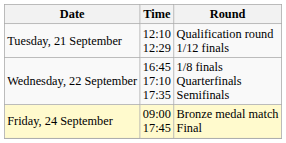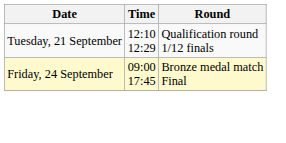 <table class="wikitable">
 <tr>
 <th>Date</th>
 <th>Time</th>
 <th>Round</th>
 </tr>
 <tr>
 <td>Tuesday, 21 September</td>
 <td>12:10 <br> 12:29</td>
 <td>Qualification round <br> 1/12 finals</td>
 </tr>
-<tr>
-<td>Wednesday, 22 September</td>
-<td>16:45 <br> 17:10 <br> 17:35</td>
-<td>1/8 finals <br> Quarterfinals <br> Semifinals</td>
-</tr>
 <tr style=background:lemonchiffon>
 <td>Friday, 24 September</td>
 <td>09:00 <br> 17:45</td>
 <td>Bronze medal match <br> Final</td>
 </tr>
 <tr>
 </tr>
 </table>
